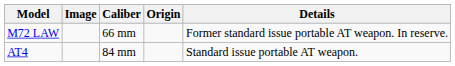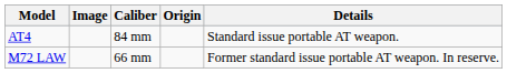 <table class="wikitable">
 <tr style="background:#aabccc;">
 <th>Model</th>
 <th>Image</th>
 <th>Caliber</th>
 <th>Origin</th>
 <th>Details</th>
 </tr>
 <tr>
+<td><a href='#'>AT4</a></td>
+<td></td>
+<td>84 mm</td>
+<td></td>
+<td>Standard issue portable AT weapon.</td>
+</tr>
+<tr>
 <td><a href='#'>M72 LAW</a></td>
 <td></td>
 <td>66 mm</td>
 <td></td>
 <td>Former standard issue portable AT weapon. In reserve.</td>
 </tr>
-<tr>
-<td><a href='#'>AT4</a></td>
-<td></td>
-<td>84 mm</td>
-<td></td>
-<td>Standard issue portable AT weapon.</td>
-</tr>
 </table>
